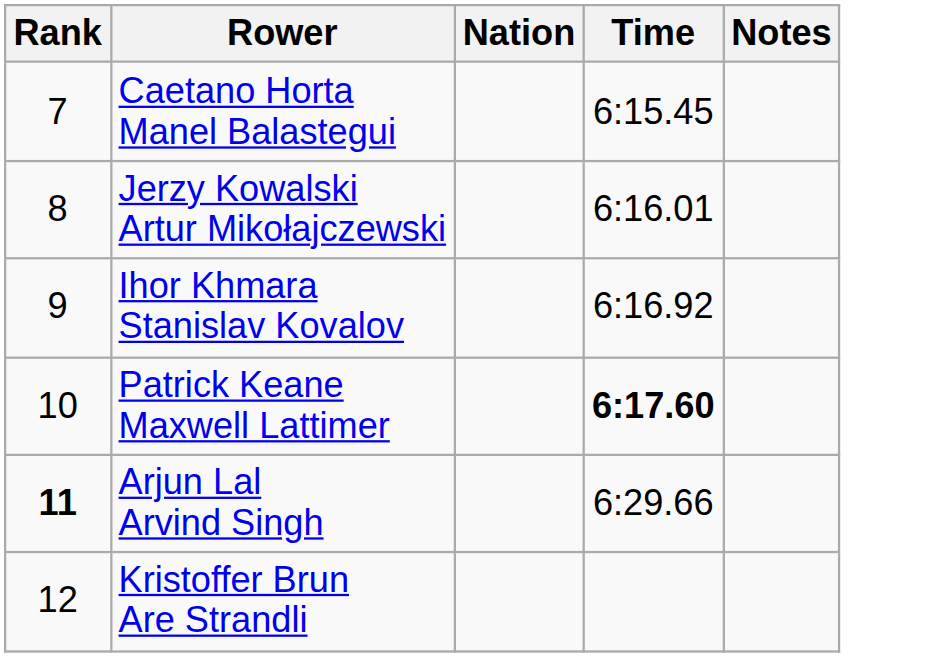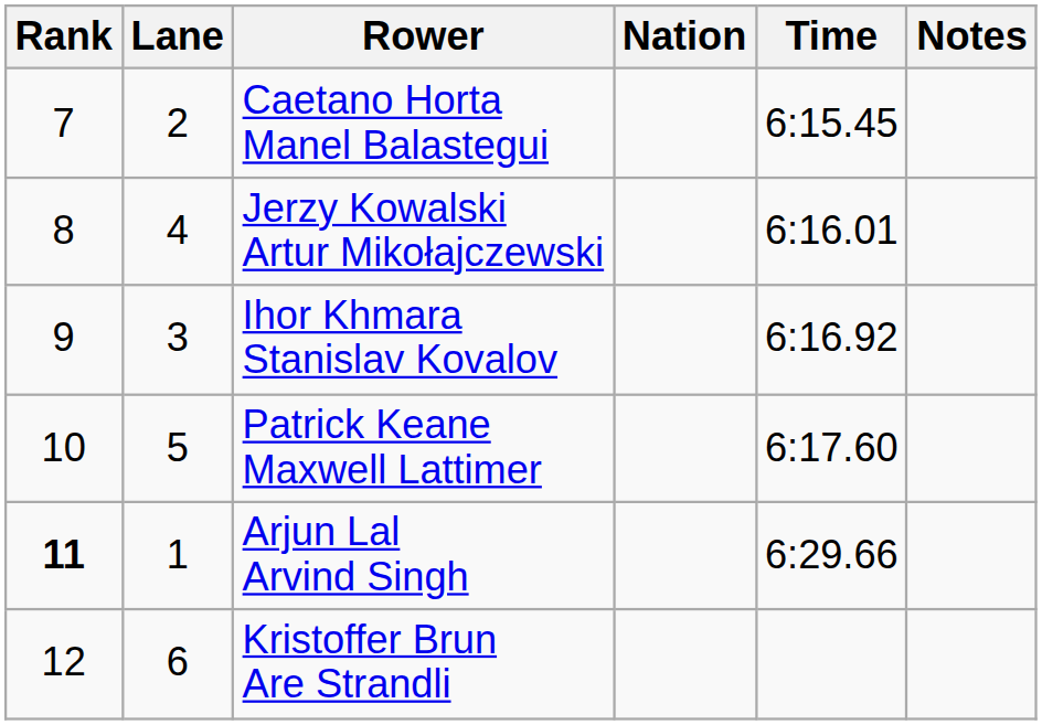 <table class="wikitable sortable" style="text-align:center">
 <tr>
 <th>Rank</th>
+<th>Lane</th>
 <th>Rower</th>
 <th>Nation</th>
 <th>Time</th>
 <th>Notes</th>
 </tr>
 <tr>
 <td>7</td>
+<td>2</td>
 <td align="left"><a href='#'>Caetano Horta</a><br><a href='#'>Manel Balastegui</a></td>
 <td align="left"></td>
 <td>6:15.45</td>
 <td></td>
 </tr>
 <tr>
 <td>8</td>
+<td>4</td>
 <td align="left"><a href='#'>Jerzy Kowalski</a><br><a href='#'>Artur Mikołajczewski</a></td>
 <td align="left"></td>
 <td>6:16.01</td>
 <td></td>
 </tr>
 <tr>
 <td>9</td>
+<td>3</td>
 <td align="left"><a href='#'>Ihor Khmara</a><br><a href='#'>Stanislav Kovalov</a></td>
 <td align=left></td>
 <td>6:16.92</td>
 <td></td>
 </tr>
 <tr>
 <td>10</td>
+<td>5</td>
 <td align="left"><a href='#'>Patrick Keane</a><br><a href='#'>Maxwell Lattimer</a></td>
 <td align="left"></td>
-<td><strong>6:17.60</strong></td>
+<td>6:17.60</td>
 <td></td>
 </tr>
 <tr>
 <td><strong>11</strong></td>
+<td>1</td>
 <td align="left"><a href='#'>Arjun Lal</a><br><a href='#'>Arvind Singh</a></td>
 <td align="left"></td>
 <td>6:29.66</td>
 <td></td>
 </tr>
 <tr>
 <td>12</td>
+<td>6</td>
 <td align="left"><a href='#'>Kristoffer Brun</a><br><a href='#'>Are Strandli</a></td>
 <td align="left"></td>
 <td></td>
 <td></td>
 </tr>
 </table>
